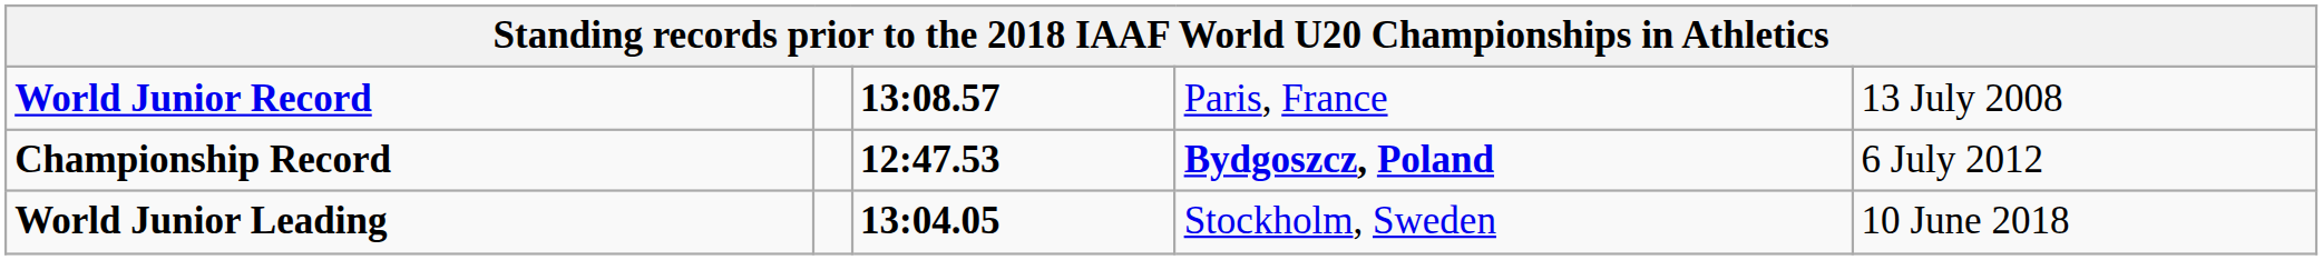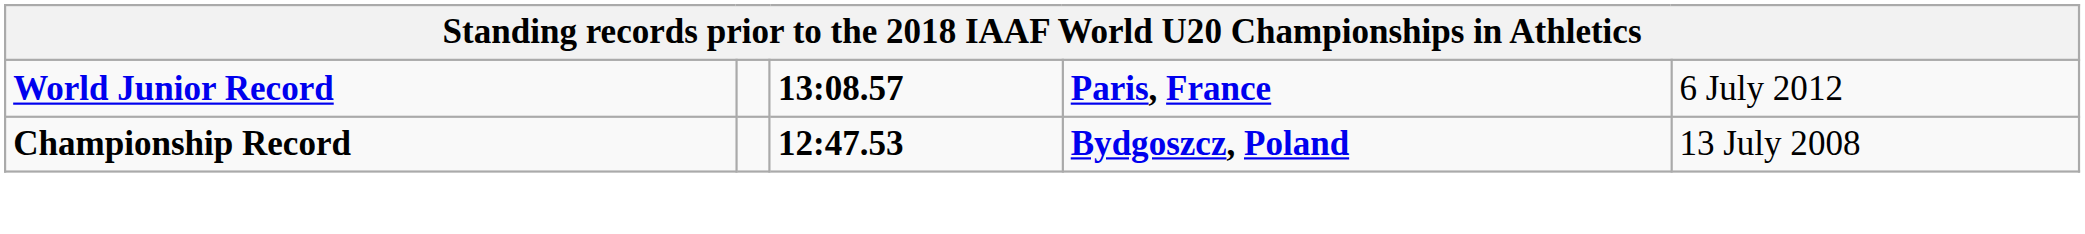 <table class="wikitable" width=75%>
 <tr>
 <th colspan="5">Standing records prior to the 2018 IAAF World U20 Championships in Athletics</th>
 </tr>
 <tr>
 <td><strong><a href='#'>World Junior Record</a></strong></td>
 <td></td>
 <td><strong>13:08.57</strong></td>
-<td><a href='#'>Paris</a>, <a href='#'>France</a></td>
-<td>13 July 2008</td>
+<td><strong><a href='#'>Paris</a>, <a href='#'>France</a></strong></td>
+<td>6 July 2012</td>
 </tr>
 <tr>
 <td><strong>Championship Record</strong></td>
 <td></td>
 <td><strong>12:47.53</strong></td>
 <td><strong><a href='#'>Bydgoszcz</a>, <a href='#'>Poland</a></strong></td>
-<td>6 July 2012</td>
-</tr>
-<tr>
-<td><strong>World Junior Leading</strong></td>
-<td></td>
-<td><strong>13:04.05</strong></td>
-<td><a href='#'>Stockholm</a>, <a href='#'>Sweden</a></td>
-<td>10 June 2018</td>
+<td>13 July 2008</td>
 </tr>
 </table>
